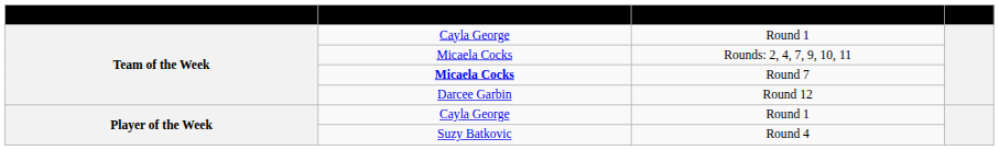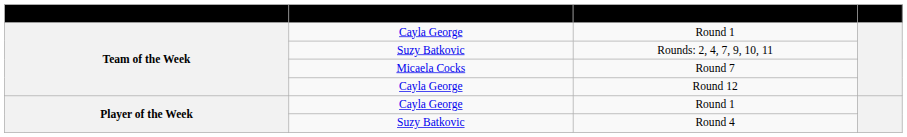 <table class="wikitable sortable sortable" style="text-align: center">
 <tr>
 <th style="background:black" width="10%"><span>Award</span></th>
 <th style="background:black" width="10%"><span>Recipient</span></th>
 <th style="background:black" width="10%"><span>Round(s) / Date</span></th>
 <th style="background:black" width="1%" class="unsortable"><span>Ref.</span></th>
 </tr>
 <tr>
 <th rowspan=4>Team of the Week</th>
 <td><a href='#'>Cayla George</a></td>
 <td>Round 1</td>
 <th rowspan=4></th>
 </tr>
 <tr>
-<td><a href='#'>Micaela Cocks</a></td>
+<td><a href='#'>Suzy Batkovic</a></td>
 <td>Rounds: 2, 4, 7, 9, 10, 11</td>
 </tr>
 <tr>
-<td><strong><a href='#'>Micaela Cocks</a></strong></td>
+<td><a href='#'>Micaela Cocks</a></td>
 <td>Round 7</td>
 </tr>
 <tr>
-<td><a href='#'>Darcee Garbin</a></td>
+<td><a href='#'>Cayla George</a></td>
 <td>Round 12</td>
 </tr>
 <tr>
 <th rowspan=2>Player of the Week</th>
 <td><a href='#'>Cayla George</a></td>
 <td>Round 1</td>
 <th rowspan=2></th>
 </tr>
 <tr>
 <td><a href='#'>Suzy Batkovic</a></td>
 <td>Round 4</td>
 </tr>
 </table>
